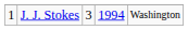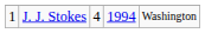 <table class="wikitable">
 <tr>
 </tr>
 <tr>
 <td>1</td>
 <td><a href='#'>J. J. Stokes</a></td>
-<td>3</td>
+<td>4</td>
 <td><a href='#'>1994</a></td>
 <td style="font-size:80%;">Washington</td>
 </tr>
 </table>
